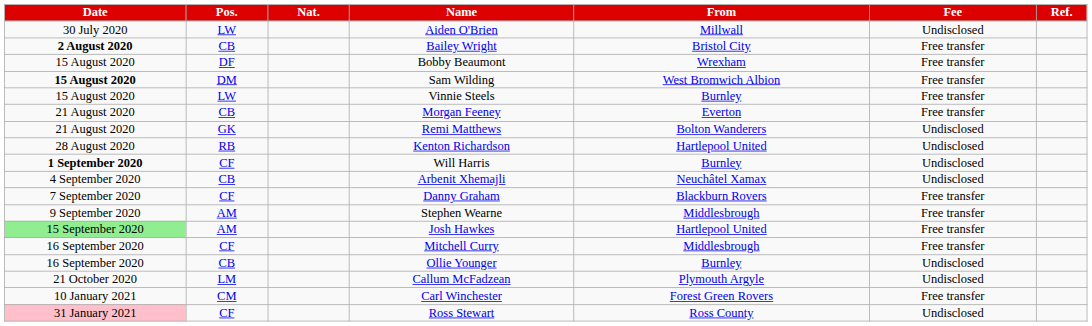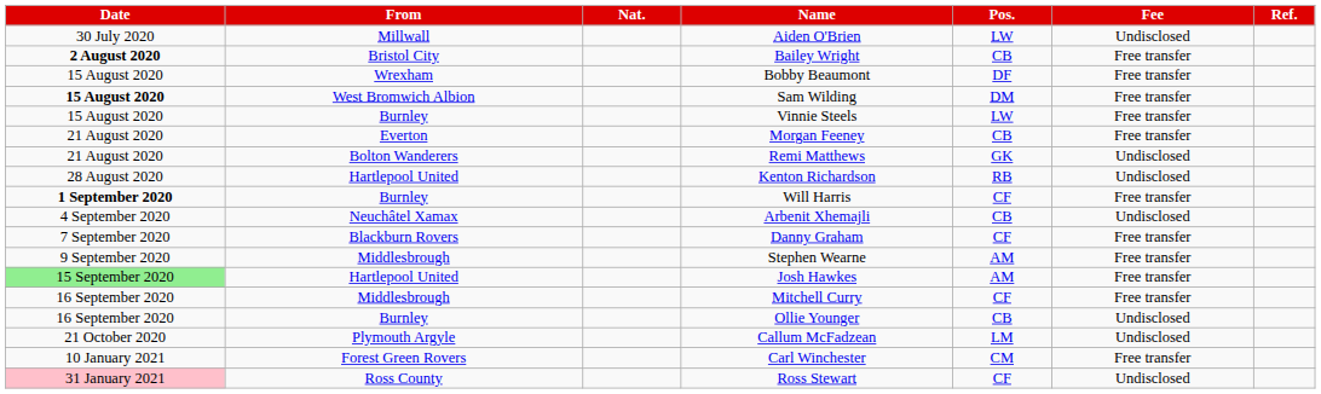 <table class="wikitable sortable alternance" style="font-size:100%; text-align:center; line-height:14px; width:70%;">
 <tr>
 <th style="background:#DD0000;color:#FFFFFF; width:120px;">Date</th>
-<th style="background:#DD0000;color:#FFFFFF; width:50px;">Pos.</th>
+<th style="background:#DD0000;color:#FFFFFF; width:200px;">From</th>
 <th style="background:#DD0000;color:#FFFFFF; width:50px;">Nat.</th>
 <th style="background:#DD0000;color:#FFFFFF; width:150px;">Name</th>
-<th style="background:#DD0000;color:#FFFFFF; width:200px;">From</th>
+<th style="background:#DD0000;color:#FFFFFF; width:50px;">Pos.</th>
 <th style="background:#DD0000;color:#FFFFFF; width:110px;">Fee</th>
 <th style="background:#DD0000;color:#FFFFFF; width:25px;">Ref.</th>
 </tr>
 <tr>
 <td>30 July 2020</td>
-<td><a href='#'>LW</a></td>
+<td> <a href='#'>Millwall</a></td>
 <td></td>
 <td><a href='#'>Aiden O'Brien</a></td>
-<td> <a href='#'>Millwall</a></td>
+<td><a href='#'>LW</a></td>
 <td>Undisclosed</td>
 <td></td>
 </tr>
 <tr>
 <td><strong>2 August 2020</strong></td>
-<td><a href='#'>CB</a></td>
+<td> <a href='#'>Bristol City</a></td>
 <td></td>
 <td><a href='#'>Bailey Wright</a></td>
-<td> <a href='#'>Bristol City</a></td>
+<td><a href='#'>CB</a></td>
 <td>Free transfer</td>
 <td></td>
 </tr>
 <tr>
 <td>15 August 2020</td>
-<td><a href='#'>DF</a></td>
+<td> <a href='#'>Wrexham</a></td>
 <td></td>
 <td>Bobby Beaumont</td>
-<td> <a href='#'>Wrexham</a></td>
+<td><a href='#'>DF</a></td>
 <td>Free transfer</td>
 <td></td>
 </tr>
 <tr>
 <td><strong>15 August 2020</strong></td>
-<td><a href='#'>DM</a></td>
+<td> <a href='#'>West Bromwich Albion</a></td>
 <td></td>
 <td>Sam Wilding</td>
-<td> <a href='#'>West Bromwich Albion</a></td>
+<td><a href='#'>DM</a></td>
 <td>Free transfer</td>
 <td></td>
 </tr>
 <tr>
 <td>15 August 2020</td>
-<td><a href='#'>LW</a></td>
+<td> <a href='#'>Burnley</a></td>
 <td></td>
 <td>Vinnie Steels</td>
-<td> <a href='#'>Burnley</a></td>
+<td><a href='#'>LW</a></td>
 <td>Free transfer</td>
 <td></td>
 </tr>
 <tr>
 <td>21 August 2020</td>
-<td><a href='#'>CB</a></td>
+<td> <a href='#'>Everton</a></td>
 <td></td>
 <td><a href='#'>Morgan Feeney</a></td>
-<td> <a href='#'>Everton</a></td>
+<td><a href='#'>CB</a></td>
 <td>Free transfer</td>
 <td></td>
 </tr>
 <tr>
 <td>21 August 2020</td>
-<td><a href='#'>GK</a></td>
+<td> <a href='#'>Bolton Wanderers</a></td>
 <td></td>
 <td><a href='#'>Remi Matthews</a></td>
-<td> <a href='#'>Bolton Wanderers</a></td>
+<td><a href='#'>GK</a></td>
 <td>Undisclosed</td>
 <td></td>
 </tr>
 <tr>
 <td>28 August 2020</td>
-<td><a href='#'>RB</a></td>
+<td> <a href='#'>Hartlepool United</a></td>
 <td></td>
 <td><a href='#'>Kenton Richardson</a></td>
-<td> <a href='#'>Hartlepool United</a></td>
+<td><a href='#'>RB</a></td>
 <td>Undisclosed</td>
 <td></td>
 </tr>
 <tr>
 <td><strong>1 September 2020</strong></td>
-<td><a href='#'>CF</a></td>
+<td> <a href='#'>Burnley</a></td>
 <td></td>
 <td>Will Harris</td>
-<td> <a href='#'>Burnley</a></td>
-<td>Undisclosed</td>
+<td><a href='#'>CF</a></td>
+<td>Free transfer</td>
 <td></td>
 </tr>
 <tr>
 <td>4 September 2020</td>
-<td><a href='#'>CB</a></td>
+<td> <a href='#'>Neuchâtel Xamax</a></td>
 <td></td>
 <td><a href='#'>Arbenit Xhemajli</a></td>
-<td> <a href='#'>Neuchâtel Xamax</a></td>
+<td><a href='#'>CB</a></td>
 <td>Undisclosed</td>
 <td></td>
 </tr>
 <tr>
 <td>7 September 2020</td>
-<td><a href='#'>CF</a></td>
+<td> <a href='#'>Blackburn Rovers</a></td>
 <td></td>
 <td><a href='#'>Danny Graham</a></td>
-<td> <a href='#'>Blackburn Rovers</a></td>
+<td><a href='#'>CF</a></td>
 <td>Free transfer</td>
 <td></td>
 </tr>
 <tr>
 <td>9 September 2020</td>
-<td><a href='#'>AM</a></td>
+<td> <a href='#'>Middlesbrough</a></td>
 <td></td>
 <td>Stephen Wearne</td>
-<td> <a href='#'>Middlesbrough</a></td>
+<td><a href='#'>AM</a></td>
 <td>Free transfer</td>
 <td></td>
 </tr>
 <tr>
 <td style="background: lightgreen;">15 September 2020</td>
-<td><a href='#'>AM</a></td>
+<td> <a href='#'>Hartlepool United</a></td>
 <td></td>
 <td><a href='#'>Josh Hawkes</a></td>
-<td> <a href='#'>Hartlepool United</a></td>
+<td><a href='#'>AM</a></td>
 <td>Free transfer</td>
 <td></td>
 </tr>
 <tr>
 <td>16 September 2020</td>
-<td><a href='#'>CF</a></td>
+<td> <a href='#'>Middlesbrough</a></td>
 <td></td>
 <td><a href='#'>Mitchell Curry</a></td>
-<td> <a href='#'>Middlesbrough</a></td>
+<td><a href='#'>CF</a></td>
 <td>Free transfer</td>
 <td></td>
 </tr>
 <tr>
 <td>16 September 2020</td>
-<td><a href='#'>CB</a></td>
+<td> <a href='#'>Burnley</a></td>
 <td></td>
 <td><a href='#'>Ollie Younger</a></td>
-<td> <a href='#'>Burnley</a></td>
+<td><a href='#'>CB</a></td>
 <td>Undisclosed</td>
 <td></td>
 </tr>
 <tr>
 <td>21 October 2020</td>
-<td><a href='#'>LM</a></td>
+<td> <a href='#'>Plymouth Argyle</a></td>
 <td></td>
 <td><a href='#'>Callum McFadzean</a></td>
-<td> <a href='#'>Plymouth Argyle</a></td>
+<td><a href='#'>LM</a></td>
 <td>Undisclosed</td>
 <td></td>
 </tr>
 <tr>
 <td>10 January 2021</td>
-<td><a href='#'>CM</a></td>
+<td> <a href='#'>Forest Green Rovers</a></td>
 <td></td>
 <td><a href='#'>Carl Winchester</a></td>
-<td> <a href='#'>Forest Green Rovers</a></td>
+<td><a href='#'>CM</a></td>
 <td>Free transfer</td>
 <td></td>
 </tr>
 <tr>
 <td style="background: pink;">31 January 2021</td>
-<td><a href='#'>CF</a></td>
+<td> <a href='#'>Ross County</a></td>
 <td></td>
 <td><a href='#'>Ross Stewart</a></td>
-<td> <a href='#'>Ross County</a></td>
+<td><a href='#'>CF</a></td>
 <td>Undisclosed</td>
 <td></td>
 </tr>
 </table>
